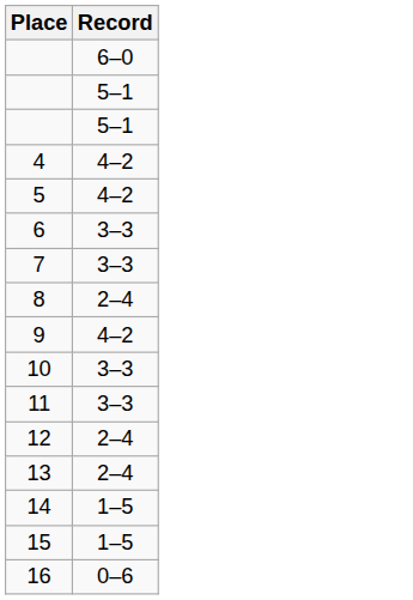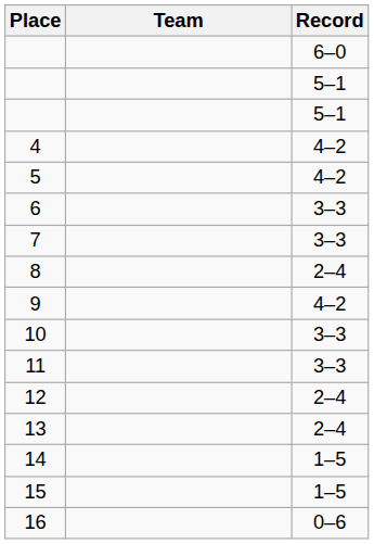 <table class="wikitable" style="text-align:center">
 <tr>
 <th width=30>Place</th>
+<th width=175>Team</th>
 <th width=50>Record</th>
 </tr>
 <tr>
 <td></td>
+<td align=left></td>
 <td>6–0</td>
 </tr>
 <tr>
 <td></td>
+<td align=left></td>
 <td>5–1</td>
 </tr>
 <tr>
 <td></td>
+<td align=left></td>
 <td>5–1</td>
 </tr>
 <tr>
 <td>4</td>
+<td align=left></td>
 <td>4–2</td>
 </tr>
 <tr>
 <td>5</td>
+<td align=left></td>
 <td>4–2</td>
 </tr>
 <tr>
 <td>6</td>
+<td align=left></td>
 <td>3–3</td>
 </tr>
 <tr>
 <td>7</td>
+<td align=left></td>
 <td>3–3</td>
 </tr>
 <tr>
 <td>8</td>
+<td align=left></td>
 <td>2–4</td>
 </tr>
 <tr>
 <td>9</td>
+<td align=left></td>
 <td>4–2</td>
 </tr>
 <tr>
 <td>10</td>
+<td align=left></td>
 <td>3–3</td>
 </tr>
 <tr>
 <td>11</td>
+<td align=left></td>
 <td>3–3</td>
 </tr>
 <tr>
 <td>12</td>
+<td align=left></td>
 <td>2–4</td>
 </tr>
 <tr>
 <td>13</td>
+<td align=left></td>
 <td>2–4</td>
 </tr>
 <tr>
 <td>14</td>
+<td align=left></td>
 <td>1–5</td>
 </tr>
 <tr>
 <td>15</td>
+<td align=left></td>
 <td>1–5</td>
 </tr>
 <tr>
 <td>16</td>
+<td align=left></td>
 <td>0–6</td>
 </tr>
 </table>
